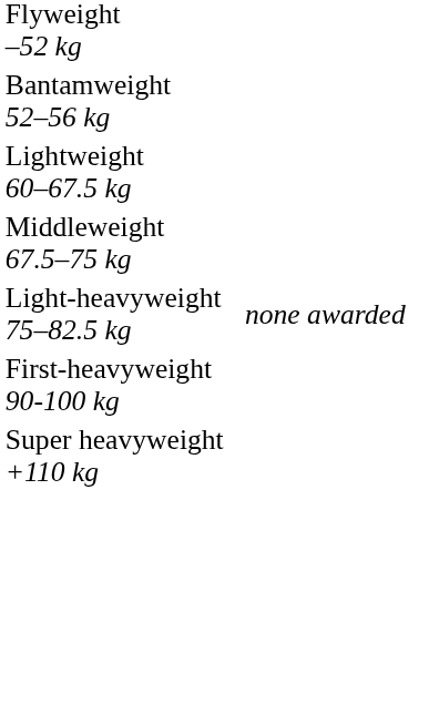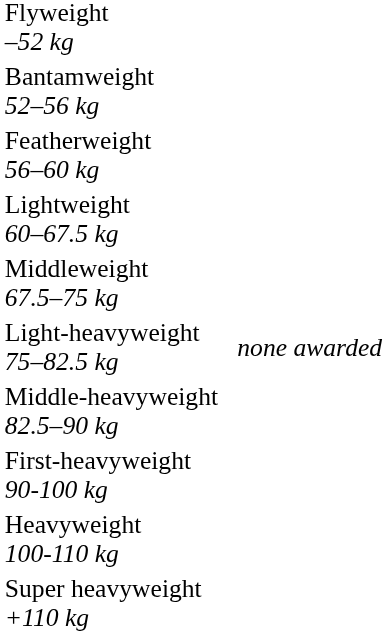 <table>
 <tr>
 <td>Flyweight<br><span><em>–52 kg</em></span></td>
 <td></td>
 <td></td>
 <td></td>
 </tr>
 <tr>
 <td>Bantamweight<br><span><em>52–56 kg</em></span></td>
+<td></td>
+<td></td>
+<td></td>
+</tr>
+<tr>
+<td>Featherweight<br><span><em>56–60 kg</em></span></td>
 <td></td>
 <td></td>
 <td></td>
 </tr>
 <tr>
 <td>Lightweight<br><span><em>60–67.5 kg</em></span></td>
 <td></td>
 <td></td>
 <td></td>
 </tr>
 <tr>
 <td>Middleweight<br><span><em>67.5–75 kg</em></span></td>
 <td></td>
 <td></td>
 <td></td>
 </tr>
 <tr>
 <td>Light-heavyweight<br><span><em>75–82.5 kg</em></span></td>
 <td></td>
 <td></td>
 <td><em>none awarded</em></td>
 </tr>
 <tr>
+<td>Middle-heavyweight<br><span><em>82.5–90 kg</em></span></td>
+<td></td>
+<td></td>
+<td></td>
+</tr>
+<tr>
 <td>First-heavyweight<br><span><em>90-100 kg</em></span></td>
+<td></td>
+<td></td>
+<td></td>
+</tr>
+<tr>
+<td>Heavyweight<br><span><em>100-110 kg</em></span></td>
 <td></td>
 <td></td>
 <td></td>
 </tr>
 <tr>
 <td>Super heavyweight<br><span><em>+110 kg</em></span></td>
 <td></td>
 <td></td>
 <td></td>
 </tr>
 </table>
